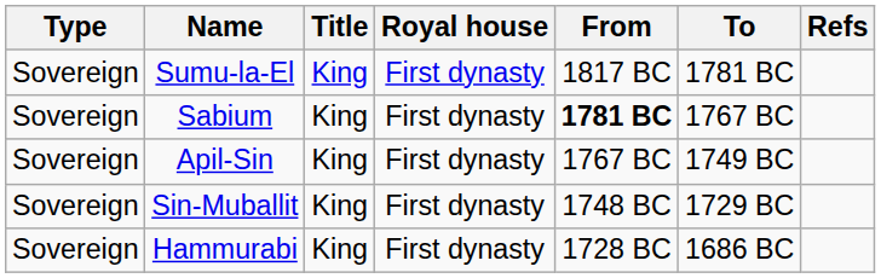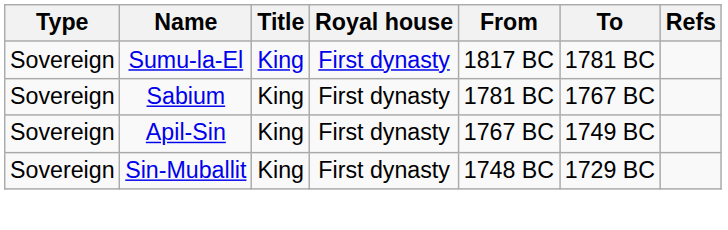 <table style="text-align:center;" class="wikitable">
 <tr>
 <th>Type</th>
 <th>Name</th>
 <th>Title</th>
 <th>Royal house</th>
 <th>From</th>
 <th>To</th>
 <th>Refs</th>
 </tr>
 <tr>
 <td>Sovereign</td>
 <td><a href='#'>Sumu-la-El</a></td>
 <td><a href='#'>King</a></td>
 <td><a href='#'>First dynasty</a></td>
 <td>1817 BC</td>
 <td>1781 BC</td>
 <td></td>
 </tr>
 <tr>
 <td>Sovereign</td>
 <td><a href='#'>Sabium</a></td>
 <td>King</td>
 <td>First dynasty</td>
-<td><strong>1781 BC</strong></td>
+<td>1781 BC</td>
 <td>1767 BC</td>
 <td></td>
 </tr>
 <tr>
 <td>Sovereign</td>
 <td><a href='#'>Apil-Sin</a></td>
 <td>King</td>
 <td>First dynasty</td>
 <td>1767 BC</td>
 <td>1749 BC</td>
 <td></td>
 </tr>
 <tr>
 <td>Sovereign</td>
 <td><a href='#'>Sin-Muballit</a></td>
 <td>King</td>
 <td>First dynasty</td>
 <td>1748 BC</td>
 <td>1729 BC</td>
 <td></td>
 </tr>
-<tr>
-<td>Sovereign</td>
-<td><a href='#'>Hammurabi</a></td>
-<td>King</td>
-<td>First dynasty</td>
-<td>1728 BC</td>
-<td>1686 BC</td>
-<td></td>
-</tr>
 </table>
